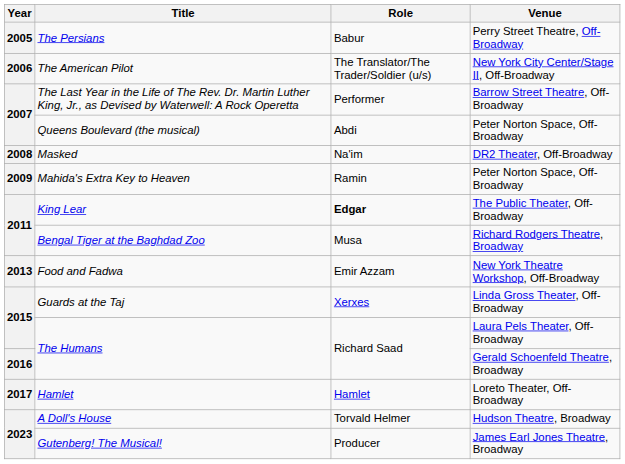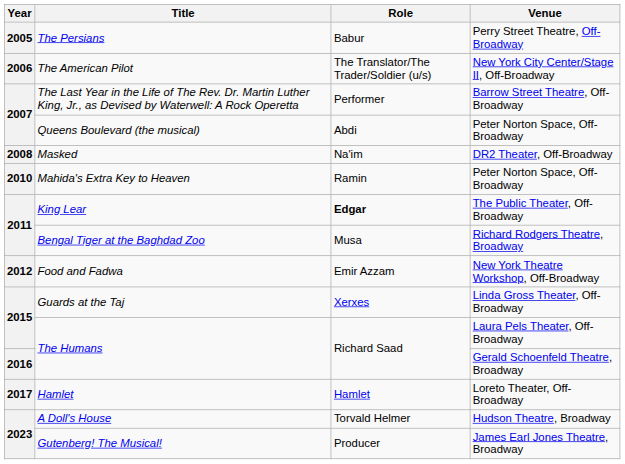 <table class="wikitable plainrowheaders sortable"  style=font-size:100%>
 <tr>
 <th scope="col">Year</th>
 <th scope="col">Title</th>
 <th scope="col">Role</th>
 <th scope="col">Venue</th>
 </tr>
 <tr>
 <th scope=row>2005</th>
 <td><em><a href='#'>The Persians</a></em></td>
 <td>Babur</td>
 <td>Perry Street Theatre, <a href='#'>Off-Broadway</a></td>
 </tr>
 <tr>
 <th scope=row>2006</th>
 <td><em>The American Pilot</em></td>
 <td>The Translator/The Trader/Soldier (u/s)</td>
 <td><a href='#'>New York City Center/Stage II</a>, Off-Broadway</td>
 </tr>
 <tr>
 <th rowspan="2" scope="row">2007</th>
 <td><em>The Last Year in the Life of The Rev. Dr. Martin Luther King, Jr., as Devised by Waterwell: A Rock Operetta</em></td>
 <td>Performer</td>
 <td><a href='#'>Barrow Street Theatre</a>, Off-Broadway</td>
 </tr>
 <tr>
 <td><em>Queens Boulevard (the musical)</em></td>
 <td>Abdi</td>
 <td>Peter Norton Space, Off-Broadway</td>
 </tr>
 <tr>
 <th scope=row>2008</th>
 <td><em>Masked</em></td>
 <td>Na'im</td>
 <td><a href='#'>DR2 Theater</a>, Off-Broadway</td>
 </tr>
 <tr>
-<th scope=row>2009</th>
+<th scope=row>2010</th>
 <td><em>Mahida's Extra Key to Heaven</em></td>
 <td>Ramin</td>
 <td>Peter Norton Space, Off-Broadway</td>
 </tr>
 <tr>
 <th rowspan="2" scope="row">2011</th>
 <td><em><a href='#'>King Lear</a></em></td>
 <td><strong>Edgar</strong></td>
 <td><a href='#'>The Public Theater</a>, Off-Broadway</td>
 </tr>
 <tr>
 <td><em><a href='#'>Bengal Tiger at the Baghdad Zoo</a></em></td>
 <td>Musa</td>
 <td><a href='#'>Richard Rodgers Theatre</a>, <a href='#'>Broadway</a></td>
 </tr>
 <tr>
-<th scope=row>2013</th>
+<th scope=row>2012</th>
 <td><em>Food and Fadwa</em></td>
 <td>Emir Azzam</td>
 <td><a href='#'>New York Theatre Workshop</a>, Off-Broadway</td>
 </tr>
 <tr>
 <th rowspan="2" scope="row">2015</th>
 <td><em>Guards at the Taj</em></td>
 <td><a href='#'>Xerxes</a></td>
 <td><a href='#'>Linda Gross Theater</a>, Off-Broadway</td>
 </tr>
 <tr>
 <td rowspan=2><em><a href='#'>The Humans</a></em></td>
 <td rowspan=2>Richard Saad</td>
 <td><a href='#'>Laura Pels Theater</a>, Off-Broadway</td>
 </tr>
 <tr>
 <th scope=row>2016</th>
 <td><a href='#'>Gerald Schoenfeld Theatre</a>, Broadway</td>
 </tr>
 <tr>
 <th scope=row>2017</th>
 <td><em><a href='#'>Hamlet</a></em></td>
 <td><a href='#'>Hamlet</a></td>
 <td>Loreto Theater, Off-Broadway</td>
 </tr>
 <tr>
 <th rowspan="2" scope="row">2023</th>
 <td><em><a href='#'>A Doll's House</a></em></td>
 <td>Torvald Helmer</td>
 <td><a href='#'>Hudson Theatre</a>, Broadway</td>
 </tr>
 <tr>
 <td><em><a href='#'>Gutenberg! The Musical!</a></em></td>
 <td>Producer</td>
 <td><a href='#'>James Earl Jones Theatre</a>, Broadway</td>
 </tr>
 </table>
